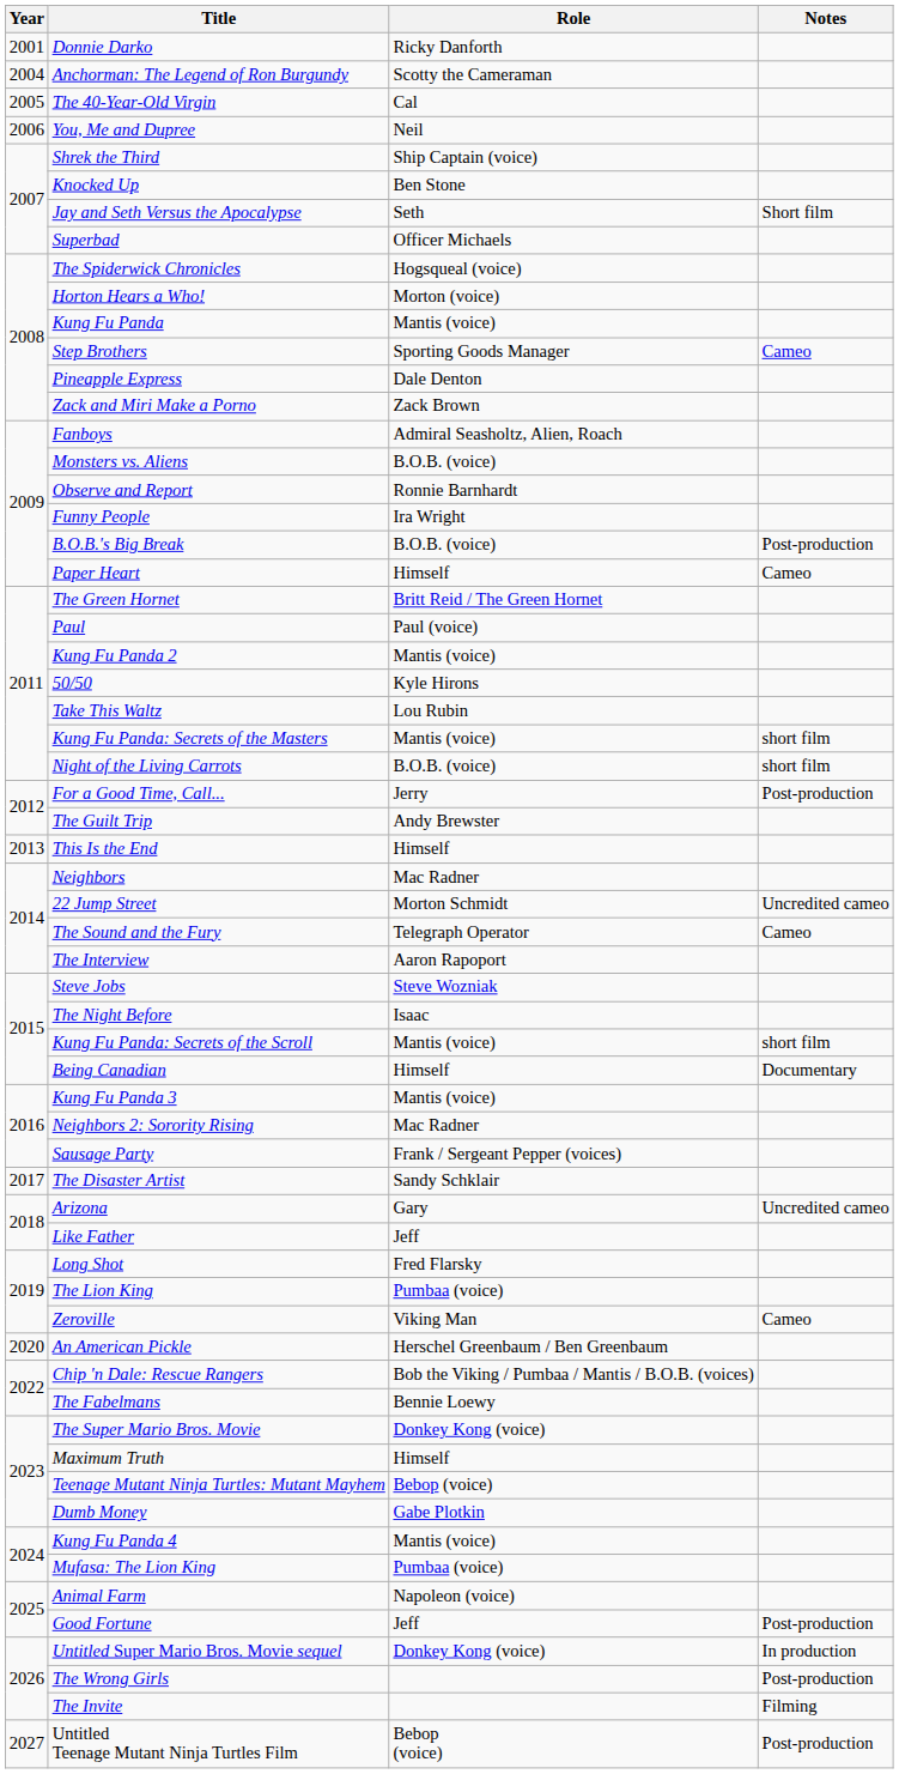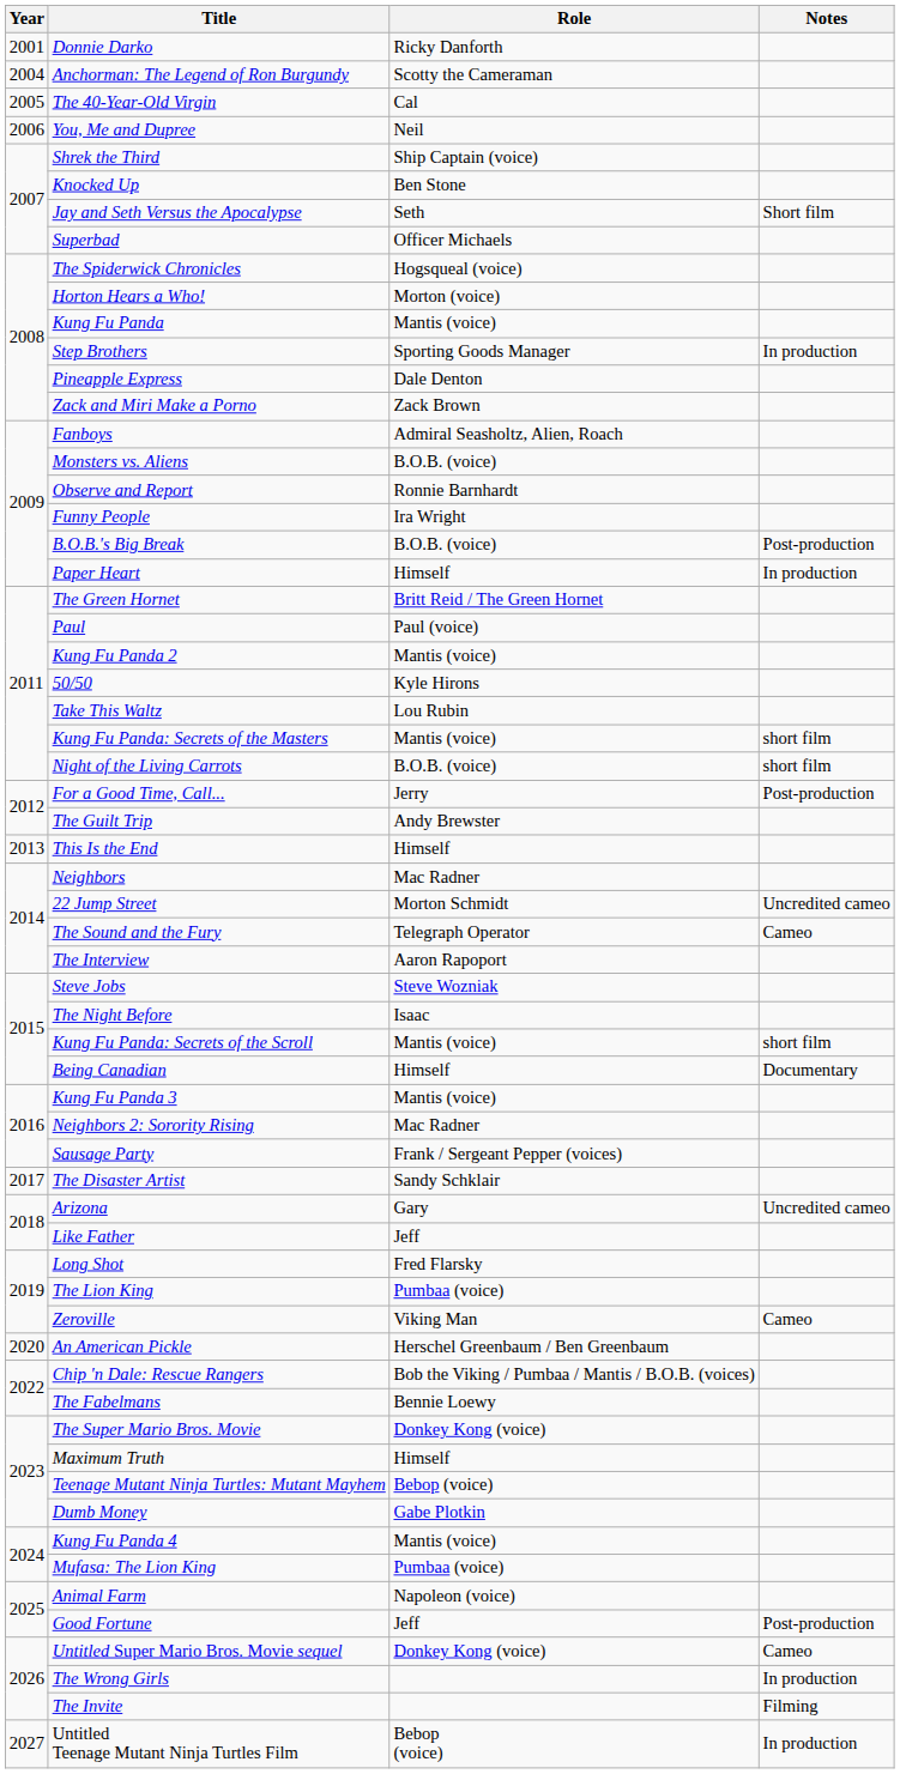 <table class="wikitable sortable">
 <tr>
 <th>Year</th>
 <th>Title</th>
 <th>Role</th>
 <th>Notes</th>
 </tr>
 <tr>
 <td>2001</td>
 <td><em><a href='#'>Donnie Darko</a></em></td>
 <td>Ricky Danforth</td>
 <td></td>
 </tr>
 <tr>
 <td>2004</td>
 <td><em><a href='#'>Anchorman: The Legend of Ron Burgundy</a></em></td>
 <td>Scotty the Cameraman</td>
 <td></td>
 </tr>
 <tr>
 <td>2005</td>
 <td data-sort-value="40-Year-Old Virgin, The"><em><a href='#'>The 40-Year-Old Virgin</a></em></td>
 <td>Cal</td>
 <td></td>
 </tr>
 <tr>
 <td>2006</td>
 <td><em><a href='#'>You, Me and Dupree</a></em></td>
 <td>Neil</td>
 <td></td>
 </tr>
 <tr>
 <td rowspan="4">2007</td>
 <td><em><a href='#'>Shrek the Third</a></em></td>
 <td>Ship Captain (voice)</td>
 <td></td>
 </tr>
 <tr>
 <td><em><a href='#'>Knocked Up</a></em></td>
 <td>Ben Stone</td>
 <td></td>
 </tr>
 <tr>
 <td><em><a href='#'>Jay and Seth Versus the Apocalypse</a></em></td>
 <td>Seth</td>
 <td>Short film</td>
 </tr>
 <tr>
 <td><em><a href='#'>Superbad</a></em></td>
 <td>Officer Michaels</td>
 <td></td>
 </tr>
 <tr>
 <td rowspan="6">2008</td>
 <td data-sort-value="Spiderwick Chronicles, The"><em><a href='#'>The Spiderwick Chronicles</a></em></td>
 <td>Hogsqueal (voice)</td>
 <td></td>
 </tr>
 <tr>
 <td><em><a href='#'>Horton Hears a Who!</a></em></td>
 <td>Morton (voice)</td>
 <td></td>
 </tr>
 <tr>
 <td><em><a href='#'>Kung Fu Panda</a></em></td>
 <td>Mantis (voice)</td>
 <td></td>
 </tr>
 <tr>
 <td><em><a href='#'>Step Brothers</a></em></td>
 <td>Sporting Goods Manager</td>
-<td><a href='#'>Cameo</a></td>
+<td>In production</td>
 </tr>
 <tr>
 <td><em><a href='#'>Pineapple Express</a></em></td>
 <td>Dale Denton</td>
 <td></td>
 </tr>
 <tr>
 <td><em><a href='#'>Zack and Miri Make a Porno</a></em></td>
 <td>Zack Brown</td>
 <td></td>
 </tr>
 <tr>
 <td rowspan="6">2009</td>
 <td><em><a href='#'>Fanboys</a></em></td>
 <td>Admiral Seasholtz, Alien, Roach</td>
 <td></td>
 </tr>
 <tr>
 <td><em><a href='#'>Monsters vs. Aliens</a></em></td>
 <td>B.O.B. (voice)</td>
 <td></td>
 </tr>
 <tr>
 <td><em><a href='#'>Observe and Report</a></em></td>
 <td>Ronnie Barnhardt</td>
 <td></td>
 </tr>
 <tr>
 <td><em><a href='#'>Funny People</a></em></td>
 <td>Ira Wright</td>
 <td></td>
 </tr>
 <tr>
 <td><em><a href='#'>B.O.B.'s Big Break</a></em></td>
 <td>B.O.B. (voice)</td>
 <td>Post-production</td>
 </tr>
 <tr>
 <td><em><a href='#'>Paper Heart</a></em></td>
 <td>Himself</td>
-<td>Cameo</td>
+<td>In production</td>
 </tr>
 <tr>
 <td rowspan="7">2011</td>
 <td data-sort-value="Green Hornet, The"><em><a href='#'>The Green Hornet</a></em></td>
 <td><a href='#'>Britt Reid / The Green Hornet</a></td>
 <td></td>
 </tr>
 <tr>
 <td><em><a href='#'>Paul</a></em></td>
 <td>Paul (voice)</td>
 <td></td>
 </tr>
 <tr>
 <td><em><a href='#'>Kung Fu Panda 2</a></em></td>
 <td>Mantis (voice)</td>
 <td></td>
 </tr>
 <tr>
 <td><em><a href='#'>50/50</a></em></td>
 <td>Kyle Hirons</td>
 <td></td>
 </tr>
 <tr>
 <td><em><a href='#'>Take This Waltz</a></em></td>
 <td>Lou Rubin</td>
 <td></td>
 </tr>
 <tr>
 <td><em><a href='#'>Kung Fu Panda: Secrets of the Masters</a></em></td>
 <td>Mantis (voice)</td>
 <td>short film</td>
 </tr>
 <tr>
 <td><em><a href='#'>Night of the Living Carrots</a></em></td>
 <td>B.O.B. (voice)</td>
 <td>short film</td>
 </tr>
 <tr>
 <td rowspan="2">2012</td>
 <td><em><a href='#'>For a Good Time, Call...</a></em></td>
 <td>Jerry</td>
 <td>Post-production</td>
 </tr>
 <tr>
 <td data-sort-value="Guilt Trip, The"><em><a href='#'>The Guilt Trip</a></em></td>
 <td>Andy Brewster</td>
 <td></td>
 </tr>
 <tr>
 <td>2013</td>
 <td><em><a href='#'>This Is the End</a></em></td>
 <td>Himself</td>
 <td></td>
 </tr>
 <tr>
 <td rowspan="4">2014</td>
 <td><em><a href='#'>Neighbors</a></em></td>
 <td>Mac Radner</td>
 <td></td>
 </tr>
 <tr>
 <td><em><a href='#'>22 Jump Street</a></em></td>
 <td>Morton Schmidt</td>
 <td>Uncredited cameo</td>
 </tr>
 <tr>
 <td data-sort-value="Sound and the Fury, The"><em><a href='#'>The Sound and the Fury</a></em></td>
 <td>Telegraph Operator</td>
 <td>Cameo</td>
 </tr>
 <tr>
 <td data-sort-value="Interview, The"><em><a href='#'>The Interview</a></em></td>
 <td>Aaron Rapoport</td>
 <td></td>
 </tr>
 <tr>
 <td rowspan="4">2015</td>
 <td><em><a href='#'>Steve Jobs</a></em></td>
 <td><a href='#'>Steve Wozniak</a></td>
 <td></td>
 </tr>
 <tr>
 <td data-sort-value="Night Before, The"><em><a href='#'>The Night Before</a></em></td>
 <td>Isaac</td>
 <td></td>
 </tr>
 <tr>
 <td><em><a href='#'>Kung Fu Panda: Secrets of the Scroll</a></em></td>
 <td>Mantis (voice)</td>
 <td>short film</td>
 </tr>
 <tr>
 <td><em><a href='#'>Being Canadian</a></em></td>
 <td>Himself</td>
 <td>Documentary</td>
 </tr>
 <tr>
 <td rowspan="3">2016</td>
 <td><em><a href='#'>Kung Fu Panda 3</a></em></td>
 <td>Mantis (voice)</td>
 <td></td>
 </tr>
 <tr>
 <td><em><a href='#'>Neighbors 2: Sorority Rising</a></em></td>
 <td>Mac Radner</td>
 <td></td>
 </tr>
 <tr>
 <td><em><a href='#'>Sausage Party</a></em></td>
 <td>Frank / Sergeant Pepper (voices)</td>
 <td></td>
 </tr>
 <tr>
 <td>2017</td>
 <td data-sort-value="Disaster Artist, The"><em><a href='#'>The Disaster Artist</a></em></td>
 <td>Sandy Schklair</td>
 <td></td>
 </tr>
 <tr>
 <td rowspan="2">2018</td>
 <td><em><a href='#'>Arizona</a></em></td>
 <td>Gary</td>
 <td>Uncredited cameo</td>
 </tr>
 <tr>
 <td><em><a href='#'>Like Father</a></em></td>
 <td>Jeff</td>
 <td></td>
 </tr>
 <tr>
 <td rowspan="3">2019</td>
 <td><em><a href='#'>Long Shot</a></em></td>
 <td>Fred Flarsky</td>
 <td></td>
 </tr>
 <tr>
 <td data-sort-value="Lion King, The"><em><a href='#'>The Lion King</a></em></td>
 <td><a href='#'>Pumbaa</a> (voice)</td>
 <td></td>
 </tr>
 <tr>
 <td><em><a href='#'>Zeroville</a></em></td>
 <td>Viking Man</td>
 <td>Cameo</td>
 </tr>
 <tr>
 <td>2020</td>
 <td><em><a href='#'>An American Pickle</a></em></td>
 <td>Herschel Greenbaum / Ben Greenbaum</td>
 <td></td>
 </tr>
 <tr>
 <td rowspan="2">2022</td>
 <td><em><a href='#'>Chip 'n Dale: Rescue Rangers</a></em></td>
 <td>Bob the Viking / Pumbaa / Mantis / B.O.B. (voices)</td>
 <td></td>
 </tr>
 <tr>
 <td data-sort-value="Fabelmans, The"><em><a href='#'>The Fabelmans</a></em></td>
 <td>Bennie Loewy</td>
 <td></td>
 </tr>
 <tr>
 <td rowspan="4">2023</td>
 <td data-sort-value="Super Mario Bros. Movie, The"><em><a href='#'>The Super Mario Bros. Movie</a></em></td>
 <td><a href='#'>Donkey Kong</a> (voice)</td>
 <td></td>
 </tr>
 <tr>
 <td><em>Maximum Truth</em></td>
 <td>Himself</td>
 <td></td>
 </tr>
 <tr>
 <td><em><a href='#'>Teenage Mutant Ninja Turtles: Mutant Mayhem</a></em></td>
 <td><a href='#'>Bebop</a> (voice)</td>
 <td></td>
 </tr>
 <tr>
 <td><em><a href='#'>Dumb Money</a></em></td>
 <td><a href='#'>Gabe Plotkin</a></td>
 <td></td>
 </tr>
 <tr>
 <td rowspan="2">2024</td>
 <td><em><a href='#'>Kung Fu Panda 4</a></em></td>
 <td>Mantis (voice)</td>
 <td></td>
 </tr>
 <tr>
 <td><em><a href='#'>Mufasa: The Lion King</a></em></td>
 <td><a href='#'>Pumbaa</a> (voice)</td>
 <td></td>
 </tr>
 <tr>
 <td rowspan="2">2025</td>
 <td><em><a href='#'>Animal Farm</a></em></td>
 <td>Napoleon (voice)</td>
 <td></td>
 </tr>
 <tr>
 <td><em><a href='#'>Good Fortune</a></em></td>
 <td>Jeff</td>
 <td>Post-production</td>
 </tr>
 <tr>
 <td rowspan="3">2026</td>
 <td><em><a href='#'>Untitled </em>Super Mario Bros. Movie<em> sequel</a></em></td>
 <td><a href='#'>Donkey Kong</a> (voice)</td>
-<td>In production</td>
+<td>Cameo</td>
 </tr>
 <tr>
 <td><em><a href='#'>The Wrong Girls</a></em></td>
 <td></td>
-<td>Post-production</td>
+<td>In production</td>
 </tr>
 <tr>
 <td><em><a href='#'>The Invite</a></em></td>
 <td></td>
 <td>Filming</td>
 </tr>
 <tr>
 <td>2027</td>
 <td>Untitled<br>Teenage Mutant Ninja Turtles Film</td>
 <td>Bebop<br>(voice)</td>
-<td>Post-production</td>
+<td>In production</td>
 </tr>
 </table>
